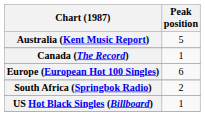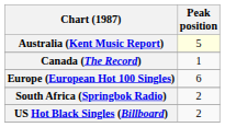 <table class="wikitable plainrowheaders sortable">
 <tr>
 <th scope="col">Chart (1987)</th>
 <th scope="col">Peak<br>position</th>
 </tr>
 <tr>
 <th scope="row">Australia (<a href='#'>Kent Music Report</a>) </th>
-<td style="text-align:center;">5</td>
+<td style="background: lightyellow; text-align:center;">5</td>
 </tr>
 <tr>
 </tr>
 <tr>
 </tr>
 <tr>
 <th scope="row">Canada (<a href='#'><em>The Record</em></a>)</th>
 <td style="text-align:center;">1</td>
 </tr>
 <tr>
 </tr>
 <tr>
 </tr>
 <tr>
 <th scope="row">Europe (<a href='#'>European Hot 100 Singles</a>)</th>
 <td style="text-align:center;">6</td>
 </tr>
 <tr>
 </tr>
 <tr>
 </tr>
 <tr>
 </tr>
 <tr>
 </tr>
 <tr>
 <th scope="row">South Africa (<a href='#'>Springbok Radio</a>)</th>
 <td style="text-align:center;">2</td>
 </tr>
 <tr>
 </tr>
 <tr>
 </tr>
 <tr>
 </tr>
 <tr>
 </tr>
 <tr>
 </tr>
 <tr>
 </tr>
 <tr>
 <th scope="row">US <a href='#'>Hot Black Singles</a> (<em><a href='#'>Billboard</a></em>)</th>
-<td style="text-align:center;">1</td>
+<td style="text-align:center;">2</td>
 </tr>
 <tr>
 </tr>
 </table>
